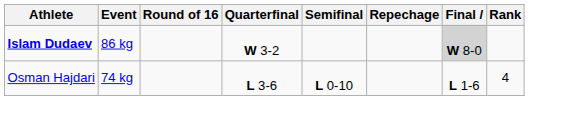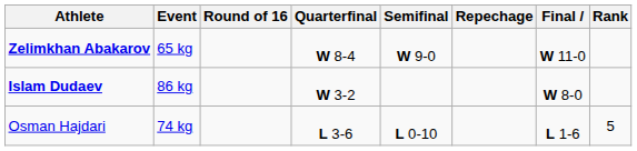 <table class=wikitable style="font-size:90%; text-align:center">
 <tr>
 <th>Athlete</th>
 <th>Event</th>
 <th>Round of 16</th>
 <th>Quarterfinal</th>
 <th>Semifinal</th>
 <th>Repechage</th>
 <th>Final / </th>
 <th>Rank</th>
 </tr>
 <tr>
+<td align=left><strong><a href='#'>Zelimkhan Abakarov</a></strong></td>
+<td align=left><a href='#'>65 kg</a></td>
+<td></td>
+<td><br><strong>W</strong> 8-4</td>
+<td><br><strong>W</strong> 9-0</td>
+<td></td>
+<td><br><strong>W</strong> 11-0</td>
+<td></td>
+</tr>
+<tr>
 <td align=left><strong><a href='#'>Islam Dudaev</a></strong></td>
 <td align=left><a href='#'>86 kg</a></td>
 <td></td>
 <td><br><strong>W</strong> 3-2</td>
 <td></td>
 <td></td>
-<td style="background: lightgrey;"><br><strong>W</strong> 8-0</td>
+<td><br><strong>W</strong> 8-0</td>
 <td></td>
 </tr>
 <tr>
 <td align=left><a href='#'>Osman Hajdari</a></td>
 <td align=left><a href='#'>74 kg</a></td>
 <td></td>
 <td><br><strong>L</strong> 3-6</td>
 <td><br><strong>L</strong> 0-10</td>
 <td></td>
 <td><br><strong>L</strong> 1-6</td>
-<td>4</td>
+<td>5</td>
 </tr>
 </table>
